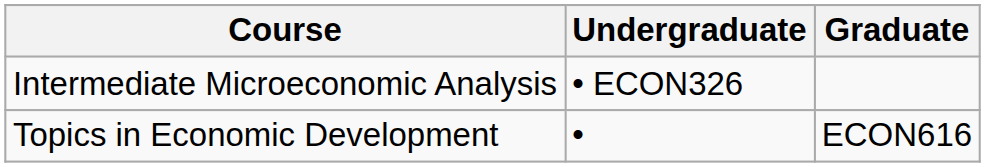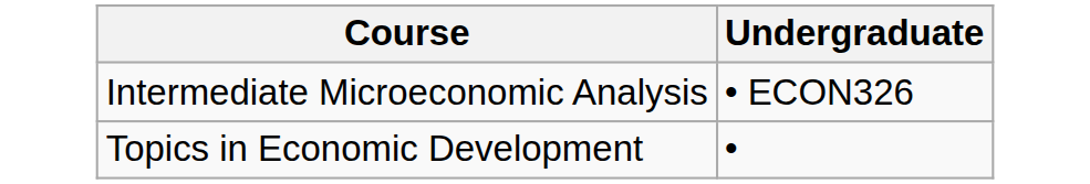 <table class="wikitable" style="margin-left: auto; margin-right: auto; border: none;">
 <tr>
 <th>Course</th>
 <th>Undergraduate</th>
-<th>Graduate</th>
 </tr>
 <tr>
 <td>Intermediate Microeconomic Analysis</td>
 <td>• ECON326</td>
-<td></td>
 </tr>
 <tr>
 <td>Topics in Economic Development</td>
 <td>•</td>
-<td>ECON616</td>
 </tr>
 </table>
